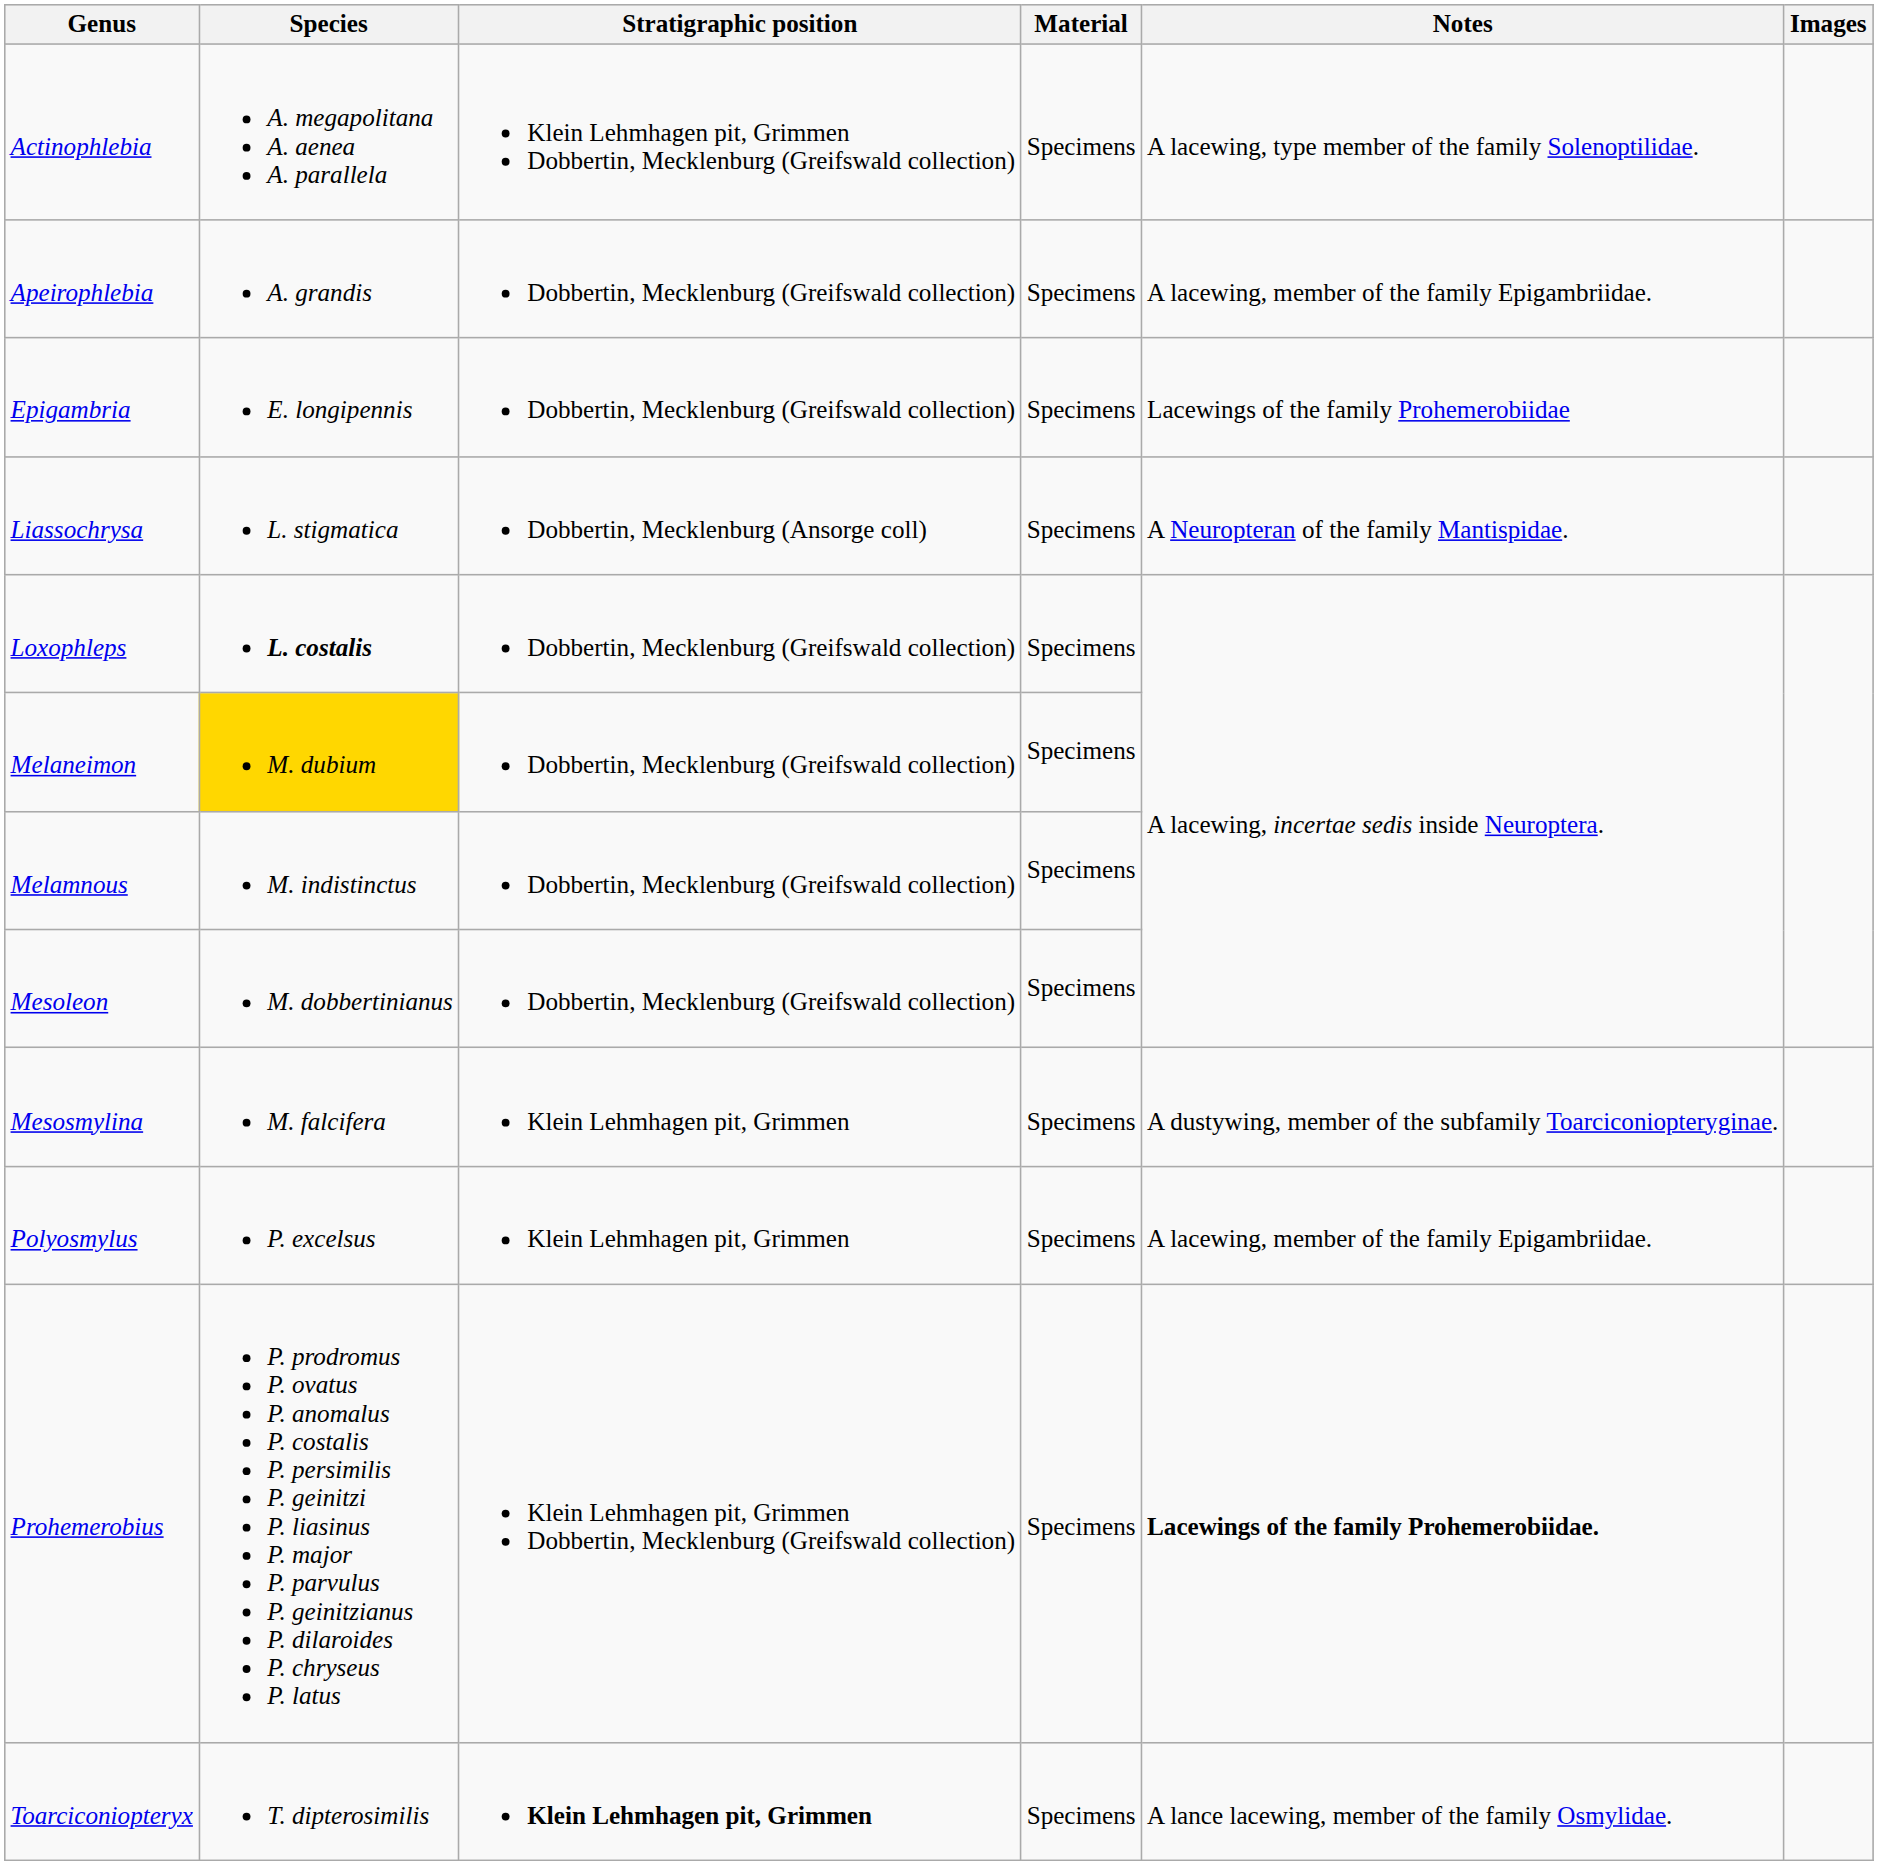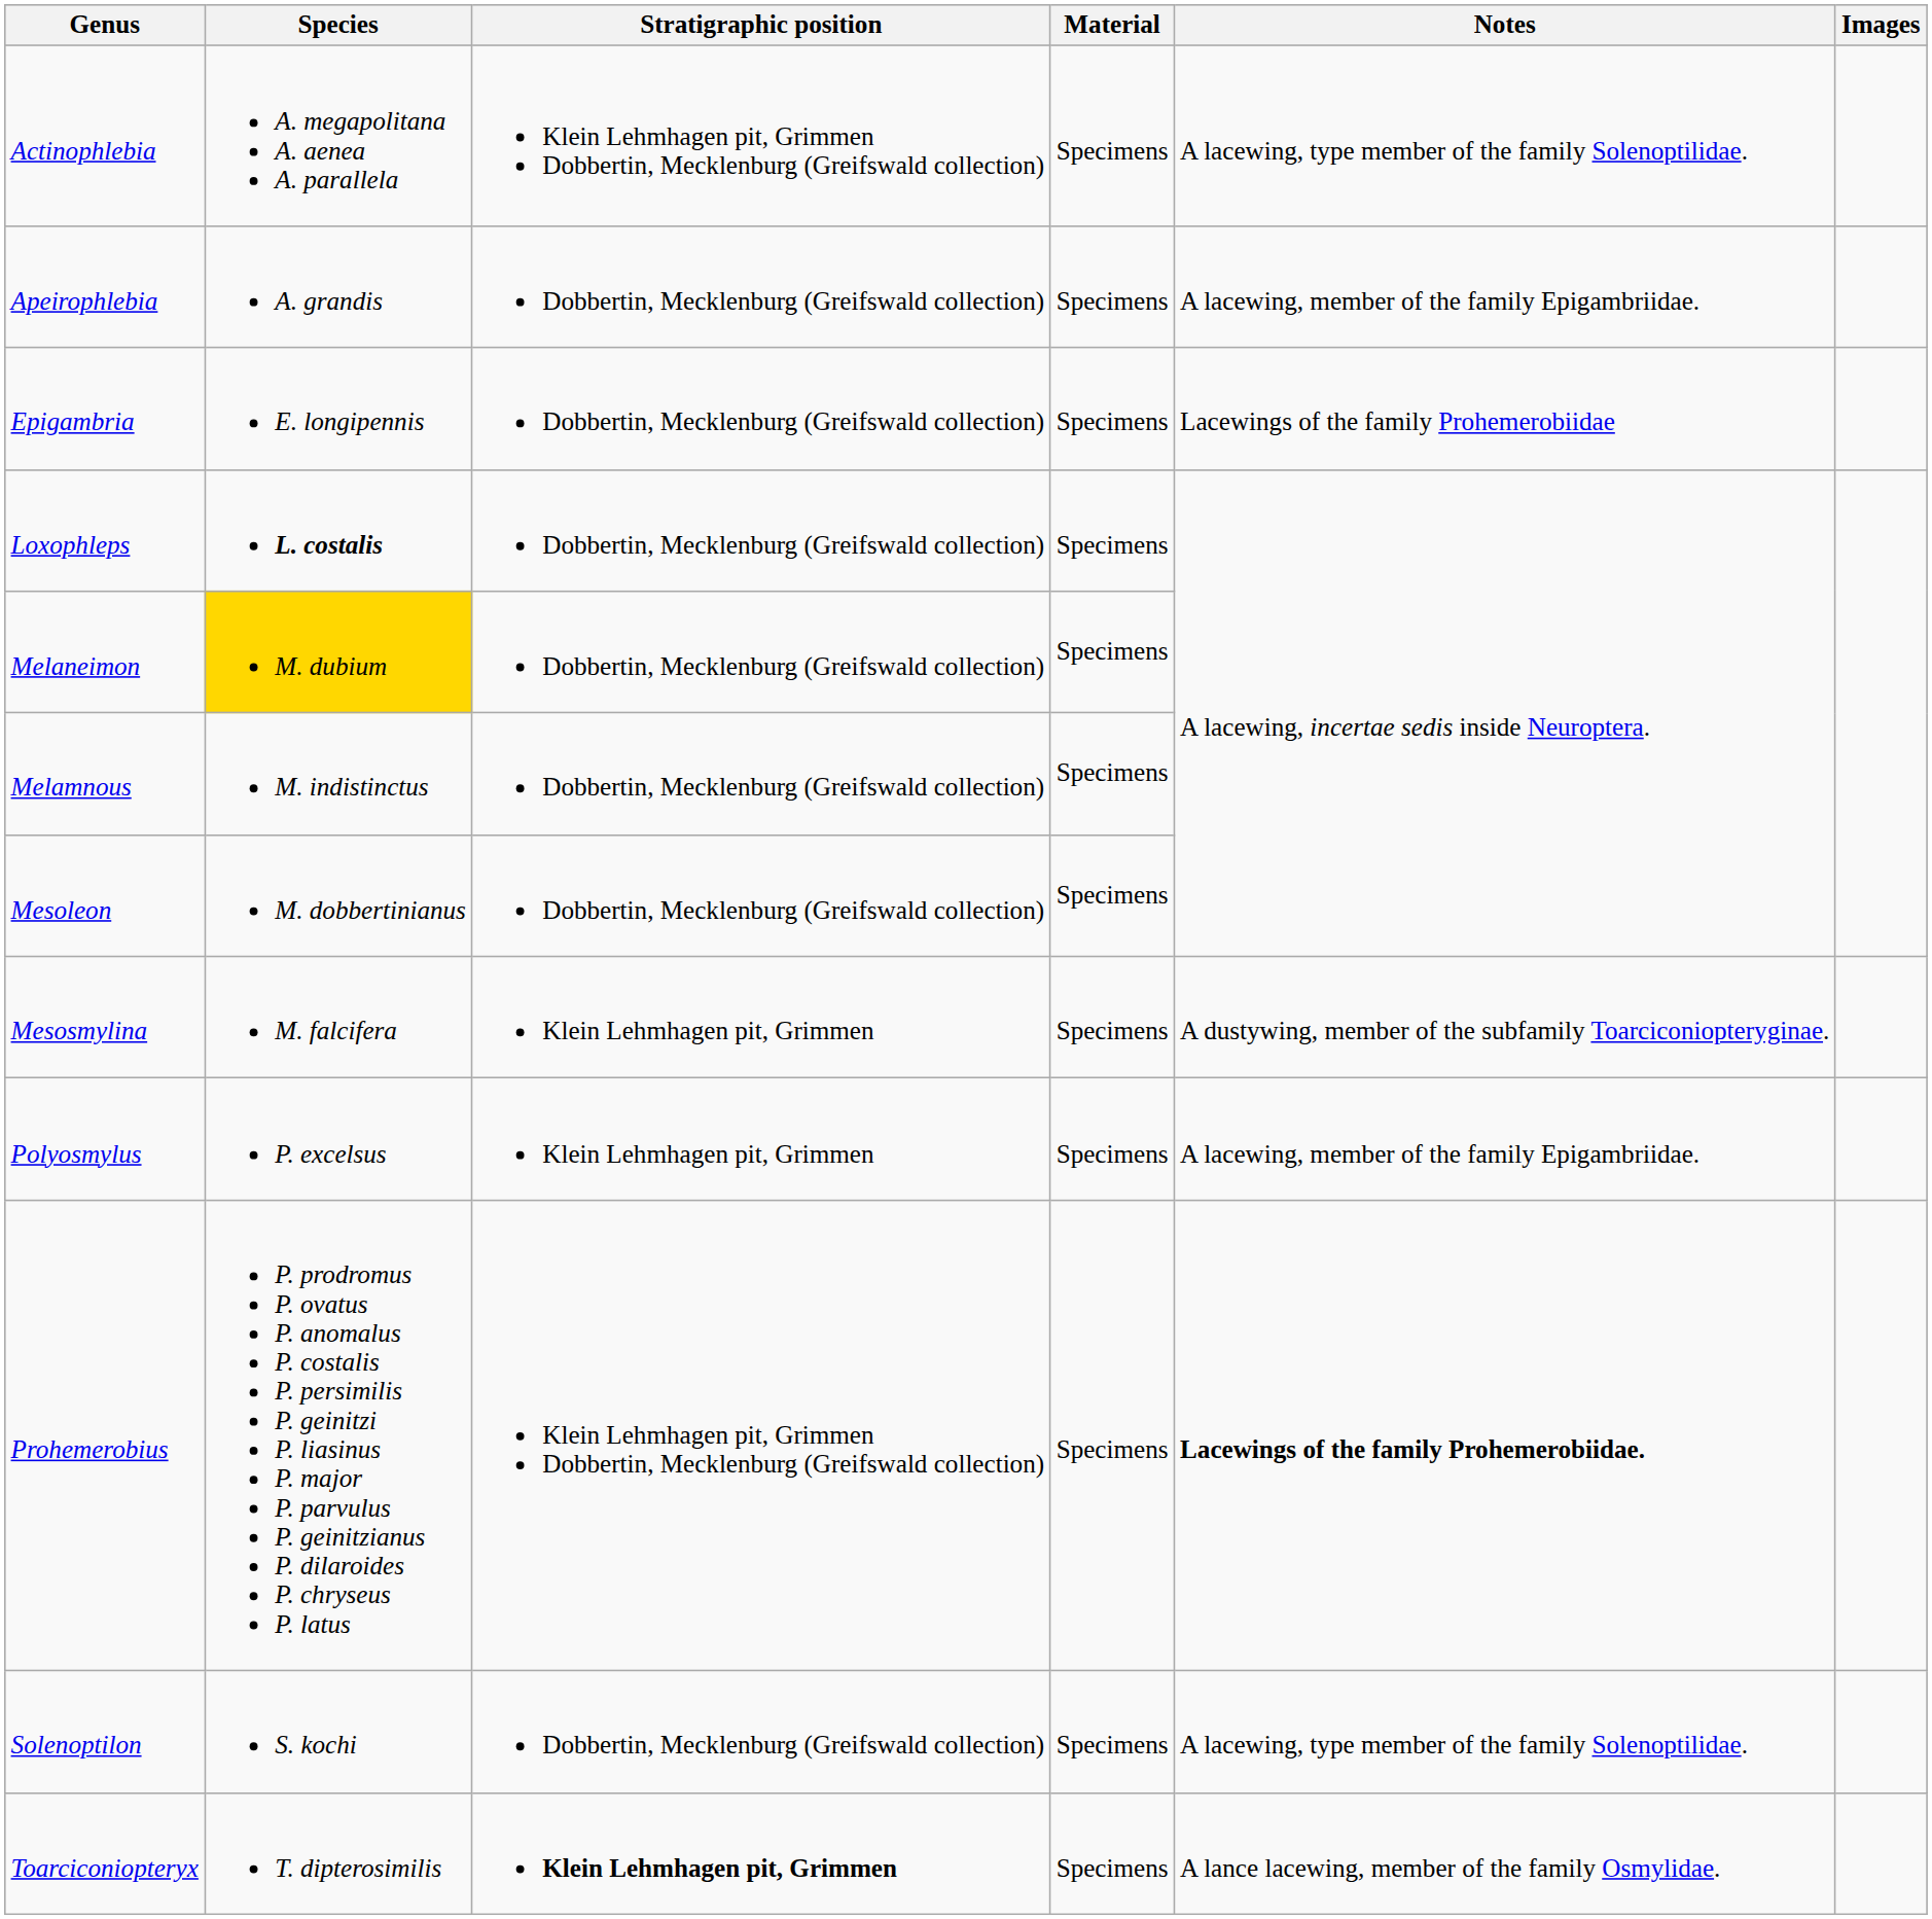 <table class = "wikitable">
 <tr>
 <th>Genus</th>
 <th>Species</th>
 <th>Stratigraphic position</th>
 <th>Material</th>
 <th>Notes</th>
 <th>Images</th>
 </tr>
 <tr>
 <td><br><em><a href='#'>Actinophlebia</a></em></td>
 <td><br><ul><li><em>A. megapolitana</em></li><li><em>A. aenea </em></li><li><em>A. parallela</em></li></ul></td>
 <td><br><ul><li>Klein Lehmhagen pit, Grimmen</li><li>Dobbertin, Mecklenburg (Greifswald collection)</li></ul></td>
 <td><br>Specimens</td>
 <td><br>A lacewing, type member of the family <a href='#'>Solenoptilidae</a>.</td>
 <td></td>
 </tr>
 <tr>
 <td><br><em><a href='#'>Apeirophlebia</a></em></td>
 <td><br><ul><li><em>A. grandis</em></li></ul></td>
 <td><br><ul><li>Dobbertin, Mecklenburg (Greifswald collection)</li></ul></td>
 <td><br>Specimens</td>
 <td><br>A lacewing, member of the family Epigambriidae.</td>
 <td><br></td>
 </tr>
 <tr>
 <td><br><em><a href='#'>Epigambria</a></em></td>
 <td><br><ul><li><em>E. longipennis</em></li></ul></td>
 <td><br><ul><li>Dobbertin, Mecklenburg (Greifswald collection)</li></ul></td>
 <td><br>Specimens</td>
 <td><br>Lacewings of the family <a href='#'>Prohemerobiidae</a></td>
-<td><br></td>
-</tr>
-<tr>
-<td><br><em><a href='#'>Liassochrysa</a></em></td>
-<td><br><ul><li><em>L. stigmatica</em></li></ul></td>
-<td><br><ul><li>Dobbertin, Mecklenburg (Ansorge coll)</li></ul></td>
-<td><br>Specimens</td>
-<td><br>A <a href='#'>Neuropteran</a> of the family <a href='#'>Mantispidae</a>.</td>
 <td><br></td>
 </tr>
 <tr>
 <td><br><em><a href='#'>Loxophleps</a></em></td>
 <td><strong><br><ul><li><em>L. costalis</em></li></ul></strong></td>
 <td><br><ul><li>Dobbertin, Mecklenburg (Greifswald collection)</li></ul></td>
 <td><br>Specimens</td>
 <td rowspan="4"><br>A lacewing, <em>incertae sedis</em> inside <a href='#'>Neuroptera</a>.</td>
 <td rowspan="4"></td>
 </tr>
 <tr>
 <td><br><em><a href='#'>Melaneimon</a></em></td>
 <td style="background: gold;"><br><ul><li><em>M. dubium</em></li></ul></td>
 <td><br><ul><li>Dobbertin, Mecklenburg (Greifswald collection)</li></ul></td>
 <td>Specimens</td>
 </tr>
 <tr>
 <td><br><em><a href='#'>Melamnous</a></em></td>
 <td><br><ul><li><em>M. indistinctus</em></li></ul></td>
 <td><br><ul><li>Dobbertin, Mecklenburg (Greifswald collection)</li></ul></td>
 <td>Specimens</td>
 </tr>
 <tr>
 <td><br><em><a href='#'>Mesoleon</a></em></td>
 <td><br><ul><li><em>M. dobbertinianus</em></li></ul></td>
 <td><br><ul><li>Dobbertin, Mecklenburg (Greifswald collection)</li></ul></td>
 <td>Specimens</td>
 </tr>
 <tr>
 <td><br><em><a href='#'>Mesosmylina</a></em></td>
 <td><br><ul><li><em>M. falcifera</em></li></ul></td>
 <td><br><ul><li>Klein Lehmhagen pit, Grimmen</li></ul></td>
 <td><br>Specimens</td>
 <td><br>A dustywing, member of the subfamily <a href='#'>Toarciconiopteryginae</a>.</td>
 <td></td>
 </tr>
 <tr>
 <td><br><em><a href='#'>Polyosmylus</a></em></td>
 <td><br><ul><li><em>P. excelsus</em></li></ul></td>
 <td><br><ul><li>Klein Lehmhagen pit, Grimmen</li></ul></td>
 <td><br>Specimens</td>
 <td><br>A lacewing, member of the family Epigambriidae.</td>
 <td></td>
 </tr>
 <tr>
 <td><br><em><a href='#'>Prohemerobius</a></em></td>
 <td><br><ul><li><em>P. prodromus</em></li><li><em>P. ovatus</em></li><li><em>P. anomalus</em></li><li><em>P. costalis</em></li><li><em>P. persimilis</em></li><li><em>P. geinitzi</em></li><li><em>P. liasinus</em></li><li><em>P. major</em></li><li><em>P. parvulus</em></li><li><em>P. geinitzianus</em></li><li><em>P. dilaroides</em></li><li><em>P. chryseus</em></li><li><em>P. latus</em></li></ul></td>
 <td><br><ul><li>Klein Lehmhagen pit, Grimmen</li><li>Dobbertin, Mecklenburg (Greifswald collection)</li></ul></td>
 <td><br>Specimens</td>
 <td><strong><br>Lacewings of the family Prohemerobiidae.</strong></td>
 <td></td>
 </tr>
 <tr>
+<td><br><em><a href='#'>Solenoptilon</a></em></td>
+<td><br><ul><li><em>S. kochi</em></li></ul></td>
+<td><br><ul><li>Dobbertin, Mecklenburg (Greifswald collection)</li></ul></td>
+<td><br>Specimens</td>
+<td><br>A lacewing, type member of the family <a href='#'>Solenoptilidae</a>.</td>
+<td></td>
+</tr>
+<tr>
 <td><br><em><a href='#'>Toarciconiopteryx</a></em></td>
 <td><br><ul><li><em>T. dipterosimilis</em></li></ul></td>
 <td><strong><br><ul><li>Klein Lehmhagen pit, Grimmen</li></ul></strong></td>
 <td><br>Specimens</td>
 <td><br>A lance lacewing, member of the family <a href='#'>Osmylidae</a>.</td>
 <td><br></td>
 </tr>
 <tr>
 </tr>
 </table>
